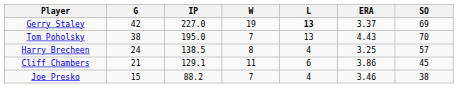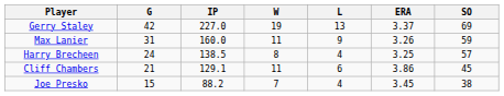 <table class="wikitable sortable">
 <tr>
 <th bgcolor="#DDDDFF" width="16%">Player</th>
 <th bgcolor="#DDDDFF" width="9%">G</th>
 <th bgcolor="#DDDDFF" width="9%">IP</th>
 <th bgcolor="#DDDDFF" width="9%">W</th>
 <th bgcolor="#DDDDFF" width="9%">L</th>
 <th bgcolor="#DDDDFF" width="9%">ERA</th>
 <th bgcolor="#DDDDFF" width="9%">SO</th>
 </tr>
 <tr align="center">
 <td><a href='#'>Gerry Staley</a></td>
 <td>42</td>
 <td>227.0</td>
 <td>19</td>
-<td><strong>13</strong></td>
+<td>13</td>
 <td>3.37</td>
 <td>69</td>
 </tr>
 <tr align="center">
-<td><a href='#'>Tom Poholsky</a></td>
-<td>38</td>
-<td>195.0</td>
-<td>7</td>
-<td>13</td>
-<td>4.43</td>
-<td>70</td>
+<td><a href='#'>Max Lanier</a></td>
+<td>31</td>
+<td>160.0</td>
+<td>11</td>
+<td>9</td>
+<td>3.26</td>
+<td>59</td>
 </tr>
 <tr align="center">
 <td><a href='#'>Harry Brecheen</a></td>
 <td>24</td>
 <td>138.5</td>
 <td>8</td>
 <td>4</td>
 <td>3.25</td>
 <td>57</td>
 </tr>
 <tr align="center">
 <td><a href='#'>Cliff Chambers</a></td>
 <td>21</td>
 <td>129.1</td>
 <td>11</td>
 <td>6</td>
 <td>3.86</td>
 <td>45</td>
 </tr>
 <tr align="center">
 <td><a href='#'>Joe Presko</a></td>
 <td>15</td>
 <td>88.2</td>
 <td>7</td>
 <td>4</td>
-<td>3.46</td>
+<td>3.45</td>
 <td>38</td>
 </tr>
 </table>
